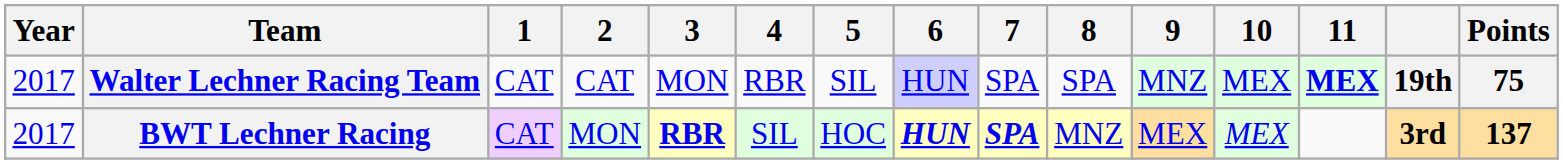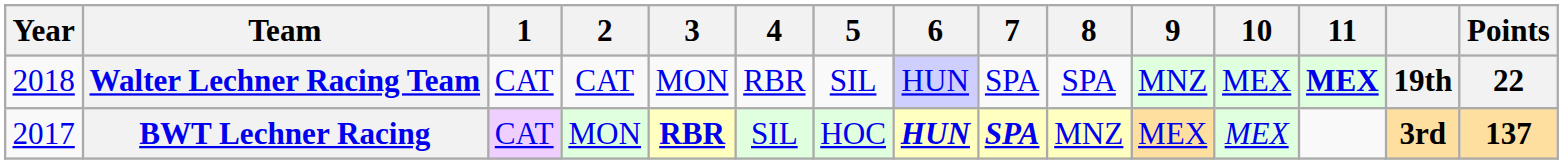 <table class="wikitable" style="text-align:center; font-size:85%">
 <tr>
 <th>Year</th>
 <th>Team</th>
 <th>1</th>
 <th>2</th>
 <th>3</th>
 <th>4</th>
 <th>5</th>
 <th>6</th>
 <th>7</th>
 <th>8</th>
 <th>9</th>
 <th>10</th>
 <th>11</th>
 <th></th>
 <th>Points</th>
 </tr>
 <tr>
-<td><a href='#'>2017</a></td>
+<td><a href='#'>2018</a></td>
 <th nowrap><a href='#'>Walter Lechner Racing Team</a></th>
 <td><a href='#'>CAT</a></td>
 <td><a href='#'>CAT</a></td>
 <td><a href='#'>MON</a></td>
 <td><a href='#'>RBR</a></td>
 <td><a href='#'>SIL</a></td>
 <td style="background:#CFCFFF;"><a href='#'>HUN</a><br></td>
 <td><a href='#'>SPA</a></td>
 <td><a href='#'>SPA</a></td>
 <td style="background:#DFFFDF;"><a href='#'>MNZ</a><br></td>
 <td style="background:#DFFFDF;"><a href='#'>MEX</a><br></td>
 <td style="background:#DFFFDF;"><strong><a href='#'>MEX</a><br></strong></td>
 <th>19th</th>
-<th>75</th>
+<th>22</th>
 </tr>
 <tr>
 <td><a href='#'>2017</a></td>
 <th nowrap><a href='#'>BWT Lechner Racing</a></th>
 <td style="background:#EFCFFF;"><a href='#'>CAT</a><br></td>
 <td style="background:#DFFFDF;"><a href='#'>MON</a><br></td>
 <td style="background:#FFFFBF;"><strong><a href='#'>RBR</a></strong><br></td>
 <td style="background:#DFFFDF;"><a href='#'>SIL</a><br></td>
 <td style="background:#DFFFDF;"><a href='#'>HOC</a><br></td>
 <td style="background:#FFFFBF;"><strong><em><a href='#'>HUN</a></em></strong><br></td>
 <td style="background:#FFFFBF;"><strong><em><a href='#'>SPA</a></em></strong><br></td>
 <td style="background:#FFFFBF;"><a href='#'>MNZ</a><br></td>
 <td style="background:#FFDF9F;"><a href='#'>MEX</a><br></td>
 <td style="background:#DFFFDF;"><em><a href='#'>MEX</a></em><br></td>
 <td></td>
 <th style="background:#FFDF9F;">3rd</th>
 <th style="background:#FFDF9F;">137</th>
 </tr>
 </table>
